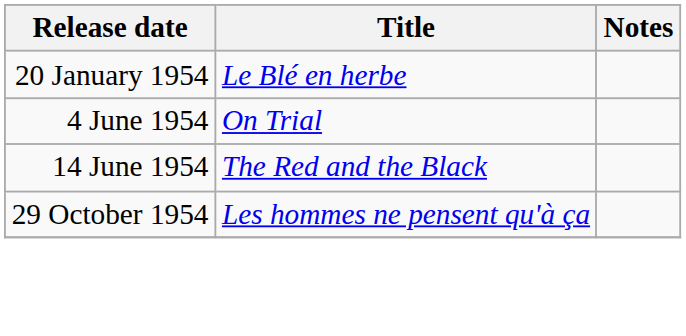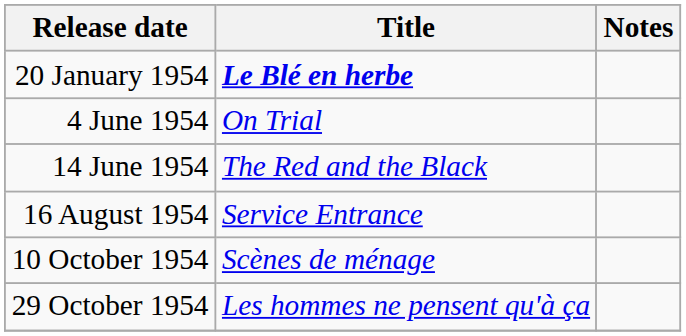 <table class="wikitable sortable">
 <tr>
 <th scope="col">Release date</th>
 <th>Title</th>
 <th>Notes</th>
 </tr>
 <tr>
 <td style="text-align:right;">20 January 1954</td>
-<td><em><a href='#'>Le Blé en herbe</a></em></td>
+<td><strong><em><a href='#'>Le Blé en herbe</a></em></strong></td>
 <td></td>
 </tr>
 <tr>
 <td style="text-align:right;">4 June 1954</td>
 <td><em><a href='#'>On Trial</a></em></td>
 <td></td>
 </tr>
 <tr>
 <td style="text-align:right;">14 June 1954</td>
 <td><em><a href='#'>The Red and the Black</a></em></td>
 <td></td>
 </tr>
 <tr>
+<td style="text-align:right;">16 August 1954</td>
+<td><em><a href='#'>Service Entrance</a></em></td>
+<td></td>
+</tr>
+<tr>
+<td style="text-align:right;">10 October 1954</td>
+<td><em><a href='#'>Scènes de ménage</a></em></td>
+<td></td>
+</tr>
+<tr>
 <td style="text-align:right;">29 October 1954</td>
 <td><em><a href='#'>Les hommes ne pensent qu'à ça</a></em></td>
 <td></td>
 </tr>
 <tr>
 </tr>
 </table>
